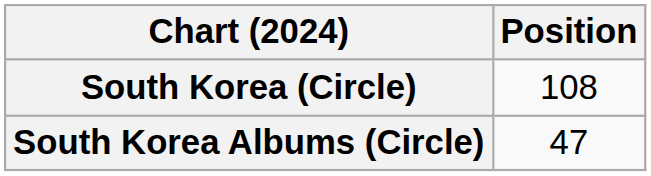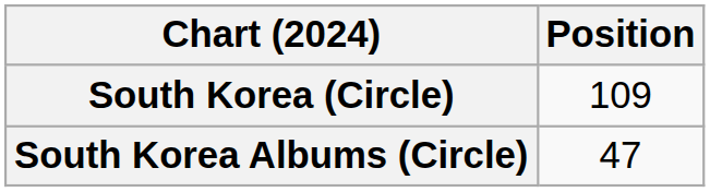 <table class="wikitable plainrowheaders" style="text-align:center">
 <tr>
 <th scope="col">Chart (2024)</th>
 <th scope="col">Position</th>
 </tr>
 <tr>
 <th scope="row">South Korea (Circle)</th>
-<td>108</td>
+<td>109</td>
 </tr>
 <tr>
 <th scope="row">South Korea Albums (Circle)</th>
 <td>47</td>
 </tr>
 </table>
